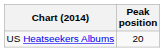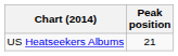 <table class="wikitable sortable">
 <tr>
 <th>Chart (2014)</th>
 <th>Peak<br>position</th>
 </tr>
 <tr>
 <td>US <a href='#'>Heatseekers Albums</a></td>
-<td align="center">20</td>
+<td align="center">21</td>
 </tr>
 </table>
